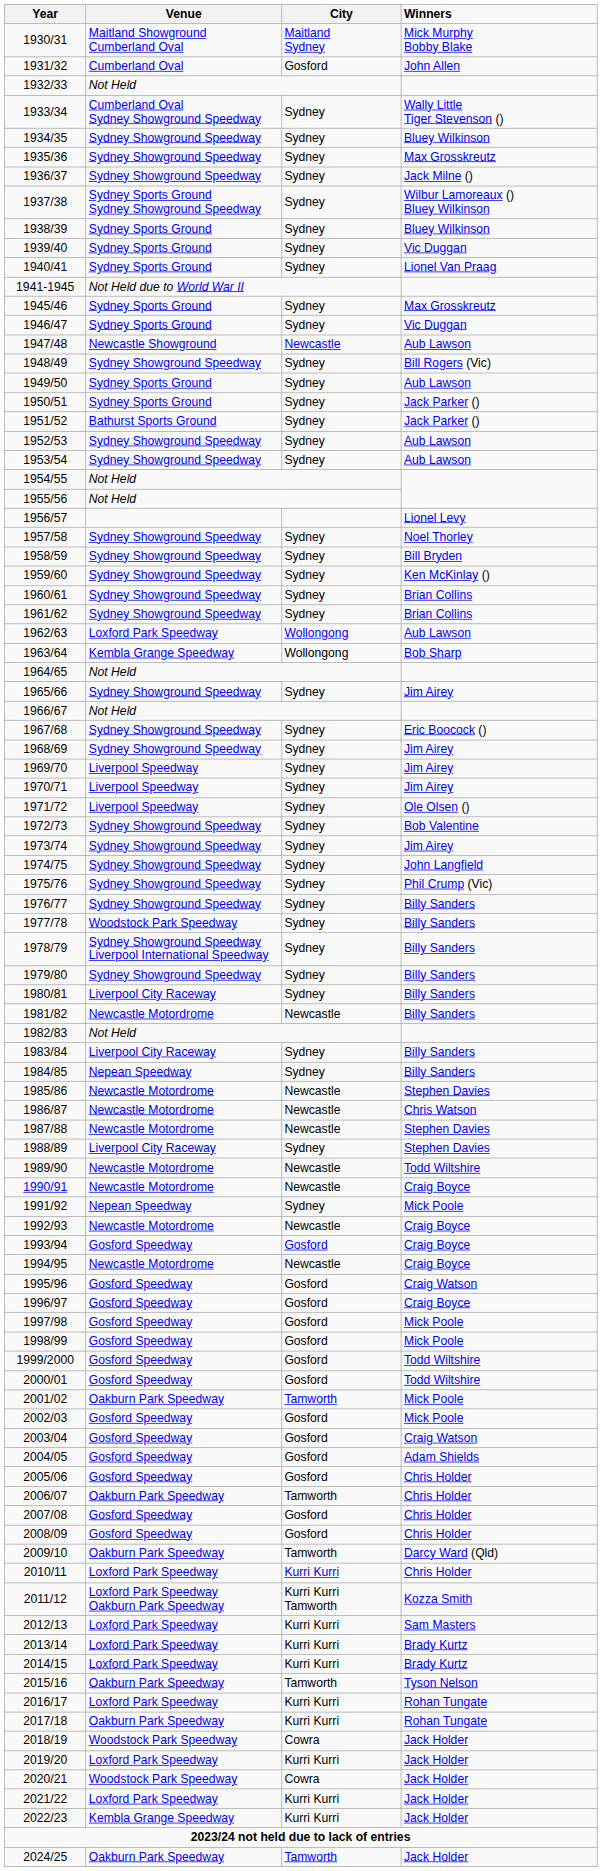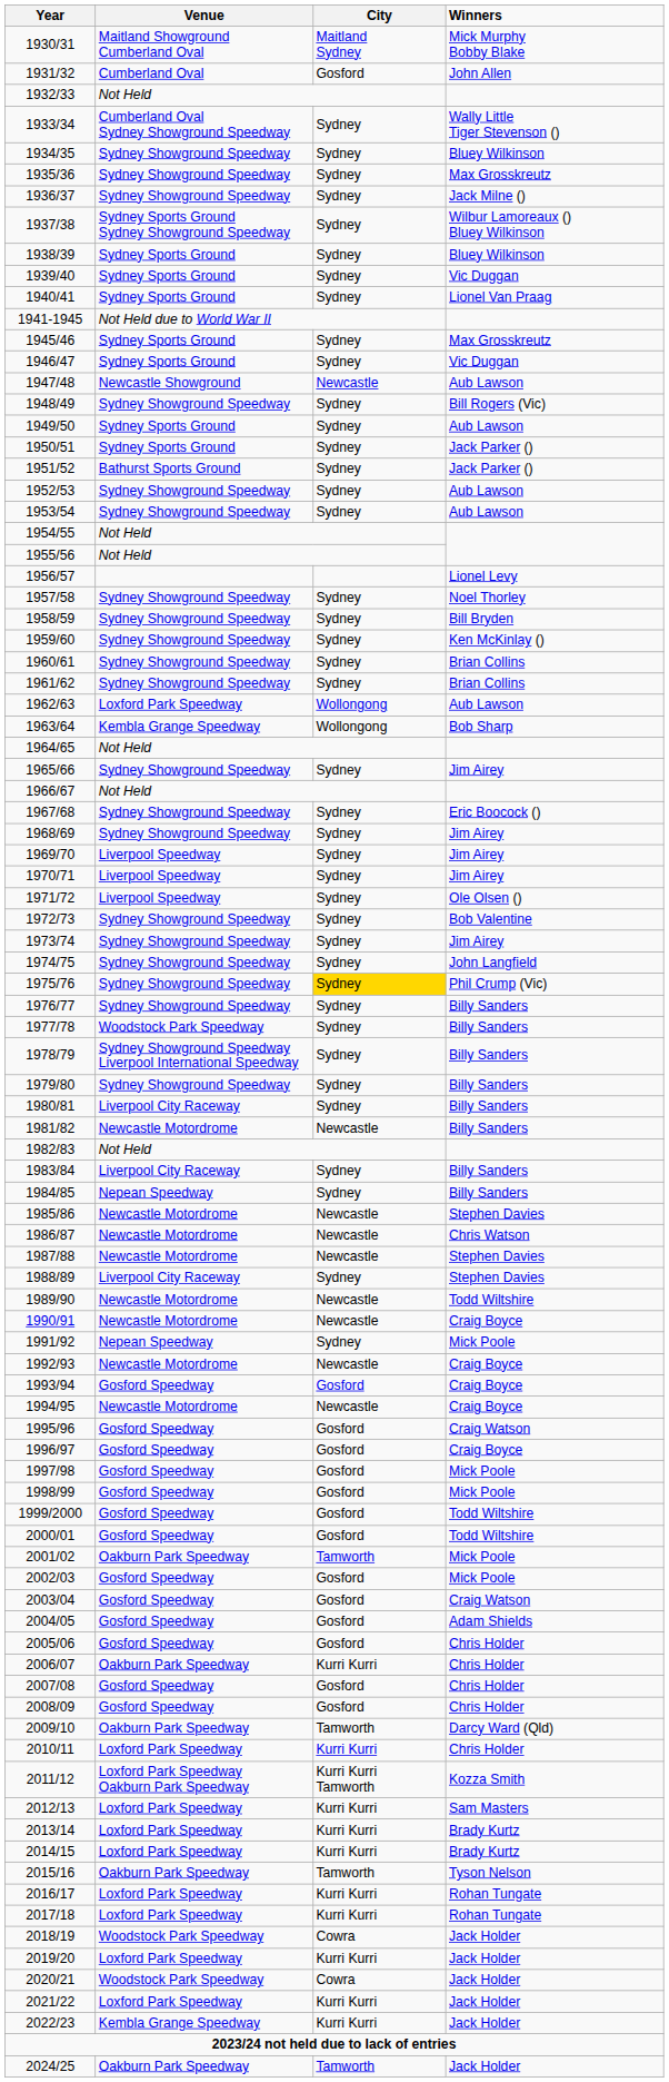 <table class="wikitable">
 <tr>
 <th width=100>Year</th>
 <th width=250>Venue</th>
 <th width=150>City</th>
 <td width=250 ><strong>Winners</strong></td>
 </tr>
 <tr>
 <td align=center>1930/31</td>
 <td><a href='#'>Maitland Showground</a><br><a href='#'>Cumberland Oval</a></td>
 <td><a href='#'>Maitland</a><br><a href='#'>Sydney</a></td>
 <td><a href='#'>Mick Murphy</a><br><a href='#'>Bobby Blake</a></td>
 </tr>
 <tr>
 <td align=center>1931/32</td>
 <td><a href='#'>Cumberland Oval</a></td>
 <td>Gosford</td>
 <td><a href='#'>John Allen</a></td>
 </tr>
 <tr>
 <td align=center>1932/33</td>
 <td colspan=2><em>Not Held</em></td>
 </tr>
 <tr>
 <td align=center>1933/34</td>
 <td><a href='#'>Cumberland Oval</a><br><a href='#'>Sydney Showground Speedway</a></td>
 <td>Sydney</td>
 <td><a href='#'>Wally Little</a><br><a href='#'>Tiger Stevenson</a> ()</td>
 </tr>
 <tr>
 <td align=center>1934/35</td>
 <td><a href='#'>Sydney Showground Speedway</a></td>
 <td>Sydney</td>
 <td><a href='#'>Bluey Wilkinson</a></td>
 </tr>
 <tr>
 <td align=center>1935/36</td>
 <td><a href='#'>Sydney Showground Speedway</a></td>
 <td>Sydney</td>
 <td><a href='#'>Max Grosskreutz</a></td>
 </tr>
 <tr>
 <td align=center>1936/37</td>
 <td><a href='#'>Sydney Showground Speedway</a></td>
 <td>Sydney</td>
 <td><a href='#'>Jack Milne</a> ()</td>
 </tr>
 <tr>
 <td align=center>1937/38</td>
 <td><a href='#'>Sydney Sports Ground</a><br><a href='#'>Sydney Showground Speedway</a></td>
 <td>Sydney</td>
 <td><a href='#'>Wilbur Lamoreaux</a> ()<br><a href='#'>Bluey Wilkinson</a></td>
 </tr>
 <tr>
 <td align=center>1938/39</td>
 <td><a href='#'>Sydney Sports Ground</a></td>
 <td>Sydney</td>
 <td><a href='#'>Bluey Wilkinson</a></td>
 </tr>
 <tr>
 <td align=center>1939/40</td>
 <td><a href='#'>Sydney Sports Ground</a></td>
 <td>Sydney</td>
 <td><a href='#'>Vic Duggan</a></td>
 </tr>
 <tr>
 <td align=center>1940/41</td>
 <td><a href='#'>Sydney Sports Ground</a></td>
 <td>Sydney</td>
 <td><a href='#'>Lionel Van Praag</a></td>
 </tr>
 <tr>
 <td align=center>1941-1945</td>
 <td colspan=2><em>Not Held due to <a href='#'>World War II</a></em></td>
 </tr>
 <tr>
 <td align=center>1945/46</td>
 <td><a href='#'>Sydney Sports Ground</a></td>
 <td>Sydney</td>
 <td><a href='#'>Max Grosskreutz</a></td>
 </tr>
 <tr>
 <td align=center>1946/47</td>
 <td><a href='#'>Sydney Sports Ground</a></td>
 <td>Sydney</td>
 <td><a href='#'>Vic Duggan</a></td>
 </tr>
 <tr>
 <td align=center>1947/48</td>
 <td><a href='#'>Newcastle Showground</a></td>
 <td><a href='#'>Newcastle</a></td>
 <td><a href='#'>Aub Lawson</a></td>
 </tr>
 <tr>
 <td align=center>1948/49</td>
 <td><a href='#'>Sydney Showground Speedway</a></td>
 <td>Sydney</td>
 <td><a href='#'>Bill Rogers</a> (Vic)</td>
 </tr>
 <tr>
 <td align=center>1949/50</td>
 <td><a href='#'>Sydney Sports Ground</a></td>
 <td>Sydney</td>
 <td><a href='#'>Aub Lawson</a></td>
 </tr>
 <tr>
 <td align=center>1950/51</td>
 <td><a href='#'>Sydney Sports Ground</a></td>
 <td>Sydney</td>
 <td><a href='#'>Jack Parker</a> ()</td>
 </tr>
 <tr>
 <td align=center>1951/52</td>
 <td><a href='#'>Bathurst Sports Ground</a></td>
 <td>Sydney</td>
 <td><a href='#'>Jack Parker</a> ()</td>
 </tr>
 <tr>
 <td align=center>1952/53</td>
 <td><a href='#'>Sydney Showground Speedway</a></td>
 <td>Sydney</td>
 <td><a href='#'>Aub Lawson</a></td>
 </tr>
 <tr>
 <td align=center>1953/54</td>
 <td><a href='#'>Sydney Showground Speedway</a></td>
 <td>Sydney</td>
 <td><a href='#'>Aub Lawson</a></td>
 </tr>
 <tr>
 <td align=center>1954/55</td>
 <td colspan=2><em>Not Held</em></td>
 </tr>
 <tr>
 <td align=center>1955/56</td>
 <td colspan=2><em>Not Held</em></td>
 </tr>
 <tr>
 <td align=center>1956/57</td>
 <td></td>
 <td></td>
 <td><a href='#'>Lionel Levy</a></td>
 </tr>
 <tr>
 <td align=center>1957/58</td>
 <td><a href='#'>Sydney Showground Speedway</a></td>
 <td>Sydney</td>
 <td><a href='#'>Noel Thorley</a></td>
 </tr>
 <tr>
 <td align=center>1958/59</td>
 <td><a href='#'>Sydney Showground Speedway</a></td>
 <td>Sydney</td>
 <td><a href='#'>Bill Bryden</a></td>
 </tr>
 <tr>
 <td align=center>1959/60</td>
 <td><a href='#'>Sydney Showground Speedway</a></td>
 <td>Sydney</td>
 <td><a href='#'>Ken McKinlay</a> ()</td>
 </tr>
 <tr>
 <td align=center>1960/61</td>
 <td><a href='#'>Sydney Showground Speedway</a></td>
 <td>Sydney</td>
 <td><a href='#'>Brian Collins</a></td>
 </tr>
 <tr>
 <td align=center>1961/62</td>
 <td><a href='#'>Sydney Showground Speedway</a></td>
 <td>Sydney</td>
 <td><a href='#'>Brian Collins</a></td>
 </tr>
 <tr>
 <td align=center>1962/63</td>
 <td><a href='#'>Loxford Park Speedway</a></td>
 <td><a href='#'>Wollongong</a></td>
 <td><a href='#'>Aub Lawson</a></td>
 </tr>
 <tr>
 <td align=center>1963/64</td>
 <td><a href='#'>Kembla Grange Speedway</a></td>
 <td>Wollongong</td>
 <td><a href='#'>Bob Sharp</a></td>
 </tr>
 <tr>
 <td align=center>1964/65</td>
 <td colspan=2><em>Not Held</em></td>
 </tr>
 <tr>
 <td align=center>1965/66</td>
 <td><a href='#'>Sydney Showground Speedway</a></td>
 <td>Sydney</td>
 <td><a href='#'>Jim Airey</a></td>
 </tr>
 <tr>
 <td align=center>1966/67</td>
 <td colspan=2><em>Not Held</em></td>
 </tr>
 <tr>
 <td align=center>1967/68</td>
 <td><a href='#'>Sydney Showground Speedway</a></td>
 <td>Sydney</td>
 <td><a href='#'>Eric Boocock</a> ()</td>
 </tr>
 <tr>
 <td align=center>1968/69</td>
 <td><a href='#'>Sydney Showground Speedway</a></td>
 <td>Sydney</td>
 <td><a href='#'>Jim Airey</a></td>
 </tr>
 <tr>
 <td align=center>1969/70</td>
 <td><a href='#'>Liverpool Speedway</a></td>
 <td>Sydney</td>
 <td><a href='#'>Jim Airey</a></td>
 </tr>
 <tr>
 <td align=center>1970/71</td>
 <td><a href='#'>Liverpool Speedway</a></td>
 <td>Sydney</td>
 <td><a href='#'>Jim Airey</a></td>
 </tr>
 <tr>
 <td align=center>1971/72</td>
 <td><a href='#'>Liverpool Speedway</a></td>
 <td>Sydney</td>
 <td><a href='#'>Ole Olsen</a> ()</td>
 </tr>
 <tr>
 <td align=center>1972/73</td>
 <td><a href='#'>Sydney Showground Speedway</a></td>
 <td>Sydney</td>
 <td><a href='#'>Bob Valentine</a></td>
 </tr>
 <tr>
 <td align=center>1973/74</td>
 <td><a href='#'>Sydney Showground Speedway</a></td>
 <td>Sydney</td>
 <td><a href='#'>Jim Airey</a></td>
 </tr>
 <tr>
 <td align=center>1974/75</td>
 <td><a href='#'>Sydney Showground Speedway</a></td>
 <td>Sydney</td>
 <td><a href='#'>John Langfield</a></td>
 </tr>
 <tr>
 <td align=center>1975/76</td>
 <td><a href='#'>Sydney Showground Speedway</a></td>
-<td>Sydney</td>
+<td style="background: gold;">Sydney</td>
 <td><a href='#'>Phil Crump</a> (Vic)</td>
 </tr>
 <tr>
 <td align=center>1976/77</td>
 <td><a href='#'>Sydney Showground Speedway</a></td>
 <td>Sydney</td>
 <td><a href='#'>Billy Sanders</a></td>
 </tr>
 <tr>
 <td align=center>1977/78</td>
 <td><a href='#'>Woodstock Park Speedway</a></td>
 <td>Sydney</td>
 <td><a href='#'>Billy Sanders</a></td>
 </tr>
 <tr>
 <td align=center>1978/79</td>
 <td><a href='#'>Sydney Showground Speedway</a><br><a href='#'>Liverpool International Speedway</a></td>
 <td>Sydney</td>
 <td><a href='#'>Billy Sanders</a></td>
 </tr>
 <tr>
 <td align=center>1979/80</td>
 <td><a href='#'>Sydney Showground Speedway</a></td>
 <td>Sydney</td>
 <td><a href='#'>Billy Sanders</a></td>
 </tr>
 <tr>
 <td align=center>1980/81</td>
 <td><a href='#'>Liverpool City Raceway</a></td>
 <td>Sydney</td>
 <td><a href='#'>Billy Sanders</a></td>
 </tr>
 <tr>
 <td align=center>1981/82</td>
 <td><a href='#'>Newcastle Motordrome</a></td>
 <td>Newcastle</td>
 <td><a href='#'>Billy Sanders</a></td>
 </tr>
 <tr>
 <td align=center>1982/83</td>
 <td colspan=2><em>Not Held</em></td>
 </tr>
 <tr>
 <td align=center>1983/84</td>
 <td><a href='#'>Liverpool City Raceway</a></td>
 <td>Sydney</td>
 <td><a href='#'>Billy Sanders</a></td>
 </tr>
 <tr>
 <td align=center>1984/85</td>
 <td><a href='#'>Nepean Speedway</a></td>
 <td>Sydney</td>
 <td><a href='#'>Billy Sanders</a></td>
 </tr>
 <tr>
 <td align=center>1985/86</td>
 <td><a href='#'>Newcastle Motordrome</a></td>
 <td>Newcastle</td>
 <td><a href='#'>Stephen Davies</a></td>
 </tr>
 <tr>
 <td align=center>1986/87</td>
 <td><a href='#'>Newcastle Motordrome</a></td>
 <td>Newcastle</td>
 <td><a href='#'>Chris Watson</a></td>
 </tr>
 <tr>
 <td align=center>1987/88</td>
 <td><a href='#'>Newcastle Motordrome</a></td>
 <td>Newcastle</td>
 <td><a href='#'>Stephen Davies</a></td>
 </tr>
 <tr>
 <td align=center>1988/89</td>
 <td><a href='#'>Liverpool City Raceway</a></td>
 <td>Sydney</td>
 <td><a href='#'>Stephen Davies</a></td>
 </tr>
 <tr>
 <td align=center>1989/90</td>
 <td><a href='#'>Newcastle Motordrome</a></td>
 <td>Newcastle</td>
 <td><a href='#'>Todd Wiltshire</a></td>
 </tr>
 <tr>
 <td align=center><a href='#'>1990/91</a></td>
 <td><a href='#'>Newcastle Motordrome</a></td>
 <td>Newcastle</td>
 <td><a href='#'>Craig Boyce</a></td>
 </tr>
 <tr>
 <td align=center>1991/92</td>
 <td><a href='#'>Nepean Speedway</a></td>
 <td>Sydney</td>
 <td><a href='#'>Mick Poole</a></td>
 </tr>
 <tr>
 <td align=center>1992/93</td>
 <td><a href='#'>Newcastle Motordrome</a></td>
 <td>Newcastle</td>
 <td><a href='#'>Craig Boyce</a></td>
 </tr>
 <tr>
 <td align=center>1993/94</td>
 <td><a href='#'>Gosford Speedway</a></td>
 <td><a href='#'>Gosford</a></td>
 <td><a href='#'>Craig Boyce</a></td>
 </tr>
 <tr>
 <td align=center>1994/95</td>
 <td><a href='#'>Newcastle Motordrome</a></td>
 <td>Newcastle</td>
 <td><a href='#'>Craig Boyce</a></td>
 </tr>
 <tr>
 <td align=center>1995/96</td>
 <td><a href='#'>Gosford Speedway</a></td>
 <td>Gosford</td>
 <td><a href='#'>Craig Watson</a></td>
 </tr>
 <tr>
 <td align=center>1996/97</td>
 <td><a href='#'>Gosford Speedway</a></td>
 <td>Gosford</td>
 <td><a href='#'>Craig Boyce</a></td>
 </tr>
 <tr>
 <td align=center>1997/98</td>
 <td><a href='#'>Gosford Speedway</a></td>
 <td>Gosford</td>
 <td><a href='#'>Mick Poole</a></td>
 </tr>
 <tr>
 <td align=center>1998/99</td>
 <td><a href='#'>Gosford Speedway</a></td>
 <td>Gosford</td>
 <td><a href='#'>Mick Poole</a></td>
 </tr>
 <tr>
 <td align=center>1999/2000</td>
 <td><a href='#'>Gosford Speedway</a></td>
 <td>Gosford</td>
 <td><a href='#'>Todd Wiltshire</a></td>
 </tr>
 <tr>
 <td align=center>2000/01</td>
 <td><a href='#'>Gosford Speedway</a></td>
 <td>Gosford</td>
 <td><a href='#'>Todd Wiltshire</a></td>
 </tr>
 <tr>
 <td align=center>2001/02</td>
 <td><a href='#'>Oakburn Park Speedway</a></td>
 <td><a href='#'>Tamworth</a></td>
 <td><a href='#'>Mick Poole</a></td>
 </tr>
 <tr>
 <td align=center>2002/03</td>
 <td><a href='#'>Gosford Speedway</a></td>
 <td>Gosford</td>
 <td><a href='#'>Mick Poole</a></td>
 </tr>
 <tr>
 <td align=center>2003/04</td>
 <td><a href='#'>Gosford Speedway</a></td>
 <td>Gosford</td>
 <td><a href='#'>Craig Watson</a></td>
 </tr>
 <tr>
 <td align=center>2004/05</td>
 <td><a href='#'>Gosford Speedway</a></td>
 <td>Gosford</td>
 <td><a href='#'>Adam Shields</a></td>
 </tr>
 <tr>
 <td align=center>2005/06</td>
 <td><a href='#'>Gosford Speedway</a></td>
 <td>Gosford</td>
 <td><a href='#'>Chris Holder</a></td>
 </tr>
 <tr>
 <td align=center>2006/07</td>
 <td><a href='#'>Oakburn Park Speedway</a></td>
-<td>Tamworth</td>
+<td>Kurri Kurri</td>
 <td><a href='#'>Chris Holder</a></td>
 </tr>
 <tr>
 <td align=center>2007/08</td>
 <td><a href='#'>Gosford Speedway</a></td>
 <td>Gosford</td>
 <td><a href='#'>Chris Holder</a></td>
 </tr>
 <tr>
 <td align=center>2008/09</td>
 <td><a href='#'>Gosford Speedway</a></td>
 <td>Gosford</td>
 <td><a href='#'>Chris Holder</a></td>
 </tr>
 <tr>
 <td align=center>2009/10</td>
 <td><a href='#'>Oakburn Park Speedway</a></td>
 <td>Tamworth</td>
 <td><a href='#'>Darcy Ward</a> (Qld)</td>
 </tr>
 <tr>
 <td align=center>2010/11</td>
 <td><a href='#'>Loxford Park Speedway</a></td>
 <td><a href='#'>Kurri Kurri</a></td>
 <td><a href='#'>Chris Holder</a></td>
 </tr>
 <tr>
 <td align=center>2011/12</td>
 <td><a href='#'>Loxford Park Speedway</a><br><a href='#'>Oakburn Park Speedway</a></td>
 <td>Kurri Kurri<br>Tamworth</td>
 <td><a href='#'>Kozza Smith</a></td>
 </tr>
 <tr>
 <td align=center>2012/13</td>
 <td><a href='#'>Loxford Park Speedway</a></td>
 <td>Kurri Kurri</td>
 <td><a href='#'>Sam Masters</a></td>
 </tr>
 <tr>
 <td align=center>2013/14</td>
 <td><a href='#'>Loxford Park Speedway</a></td>
 <td>Kurri Kurri</td>
 <td><a href='#'>Brady Kurtz</a></td>
 </tr>
 <tr>
 <td align=center>2014/15</td>
 <td><a href='#'>Loxford Park Speedway</a></td>
 <td>Kurri Kurri</td>
 <td><a href='#'>Brady Kurtz</a></td>
 </tr>
 <tr>
 <td align=center>2015/16</td>
 <td><a href='#'>Oakburn Park Speedway</a></td>
 <td>Tamworth</td>
 <td><a href='#'>Tyson Nelson</a></td>
 </tr>
 <tr>
 <td align=center>2016/17</td>
 <td><a href='#'>Loxford Park Speedway</a></td>
 <td>Kurri Kurri</td>
 <td><a href='#'>Rohan Tungate</a></td>
 </tr>
 <tr>
 <td align=center>2017/18</td>
-<td><a href='#'>Oakburn Park Speedway</a></td>
+<td><a href='#'>Loxford Park Speedway</a></td>
 <td>Kurri Kurri</td>
 <td><a href='#'>Rohan Tungate</a></td>
 </tr>
 <tr>
 <td align=center>2018/19</td>
 <td><a href='#'>Woodstock Park Speedway</a></td>
 <td>Cowra</td>
 <td><a href='#'>Jack Holder</a></td>
 </tr>
 <tr>
 <td align=center>2019/20</td>
 <td><a href='#'>Loxford Park Speedway</a></td>
 <td>Kurri Kurri</td>
 <td><a href='#'>Jack Holder</a></td>
 </tr>
 <tr>
 <td align=center>2020/21</td>
 <td><a href='#'>Woodstock Park Speedway</a></td>
 <td>Cowra</td>
 <td><a href='#'>Jack Holder</a></td>
 </tr>
 <tr>
 <td align=center>2021/22</td>
 <td><a href='#'>Loxford Park Speedway</a></td>
 <td>Kurri Kurri</td>
 <td><a href='#'>Jack Holder</a></td>
 </tr>
 <tr>
 <td align=center>2022/23</td>
 <td><a href='#'>Kembla Grange Speedway</a></td>
 <td>Kurri Kurri</td>
 <td><a href='#'>Jack Holder</a></td>
 </tr>
 <tr>
 <td colspan=5 align=center><strong>2023/24 not held due to lack of entries</strong></td>
 </tr>
 <tr>
 <td align=center>2024/25</td>
 <td><a href='#'>Oakburn Park Speedway</a></td>
 <td><a href='#'>Tamworth</a></td>
 <td><a href='#'>Jack Holder</a></td>
 </tr>
 </table>
